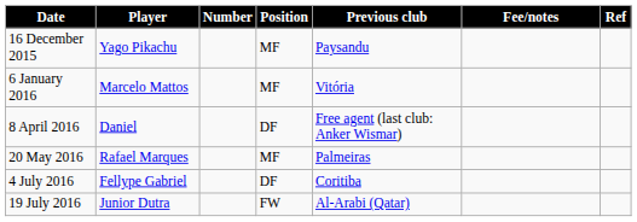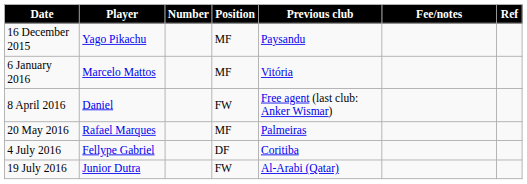 <table class="wikitable" style="text-align:left; font-size:85%;">
 <tr>
 <th style="background:#000000; color:white; width:125px;">Date</th>
 <th style="background:#000000; color:white; width:170px;">Player</th>
 <th style="background:#000000; color:white; width:50px;">Number</th>
 <th style="background:#000000; color:white; width:50px;">Position</th>
 <th style="background:#000000; color:white; width:280px;">Previous club</th>
 <th style="background:#000000; color:white; width:250px;">Fee/notes</th>
 <th style="background:#000000; color:white; width:30px;">Ref</th>
 </tr>
 <tr>
 <td>16 December 2015</td>
 <td> <a href='#'>Yago Pikachu</a></td>
 <td></td>
 <td>MF</td>
 <td> <a href='#'>Paysandu</a></td>
 <td></td>
 <td> </td>
 </tr>
 <tr>
 <td>6 January 2016</td>
 <td> <a href='#'>Marcelo Mattos</a></td>
 <td></td>
 <td>MF</td>
 <td> <a href='#'>Vitória</a></td>
 <td></td>
 <td></td>
 </tr>
 <tr>
 <td>8 April 2016</td>
 <td> <a href='#'>Daniel</a></td>
 <td></td>
-<td>DF</td>
+<td>FW</td>
 <td><a href='#'>Free agent</a> (last club:  <a href='#'>Anker Wismar</a>)</td>
 <td></td>
 <td></td>
 </tr>
 <tr>
 <td>20 May 2016</td>
 <td> <a href='#'>Rafael Marques</a></td>
 <td></td>
 <td>MF</td>
 <td> <a href='#'>Palmeiras</a></td>
 <td></td>
 <td> </td>
 </tr>
 <tr>
 <td>4 July 2016</td>
 <td> <a href='#'>Fellype Gabriel</a></td>
 <td></td>
 <td>DF</td>
 <td> <a href='#'>Coritiba</a></td>
 <td></td>
 <td></td>
 </tr>
 <tr>
 <td>19 July 2016</td>
 <td> <a href='#'>Junior Dutra</a></td>
 <td></td>
 <td>FW</td>
 <td> <a href='#'>Al-Arabi (Qatar)</a></td>
 <td></td>
 <td></td>
 </tr>
 </table>
